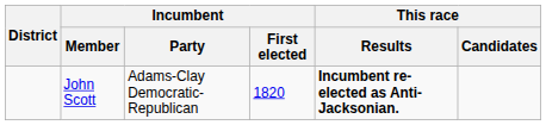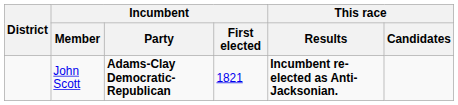 <table class=wikitable>
 <tr>
 <th rowspan=2>District</th>
 <th colspan=3>Incumbent</th>
 <th colspan=2>This race</th>
 </tr>
 <tr>
 <th>Member</th>
 <th>Party</th>
 <th>First elected</th>
 <th>Results</th>
 <th>Candidates</th>
 </tr>
 <tr>
 <td></td>
 <td><a href='#'>John Scott</a></td>
-<td>Adams-Clay Democratic-Republican</td>
-<td><a href='#'>1820</a></td>
+<td><strong>Adams-Clay Democratic-Republican</strong></td>
+<td><a href='#'>1821</a></td>
 <td><strong>Incumbent re-elected as Anti-Jacksonian.</strong></td>
 <td nowrap></td>
 </tr>
 </table>
